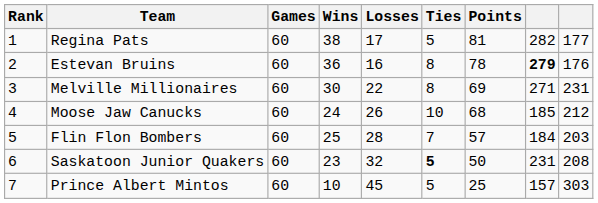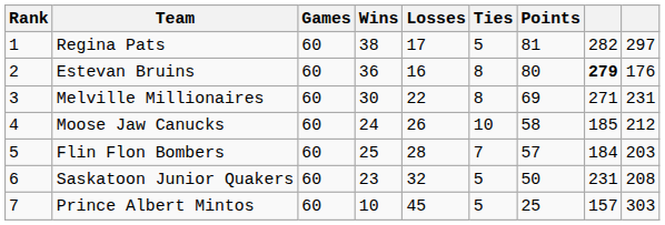 <table class="wikitable">
 <tr>
 <th>Rank</th>
 <th>Team</th>
 <th>Games</th>
 <th>Wins</th>
 <th>Losses</th>
 <th>Ties</th>
 <th>Points</th>
 <th></th>
 <th></th>
 </tr>
 <tr>
 <td>1</td>
 <td>Regina Pats</td>
 <td>60</td>
 <td>38</td>
 <td>17</td>
 <td>5</td>
 <td>81</td>
 <td>282</td>
-<td>177</td>
+<td>297</td>
 </tr>
 <tr>
 <td>2</td>
 <td>Estevan Bruins</td>
 <td>60</td>
 <td>36</td>
 <td>16</td>
 <td>8</td>
-<td>78</td>
+<td>80</td>
 <td><strong>279</strong></td>
 <td>176</td>
 </tr>
 <tr>
 <td>3</td>
 <td>Melville Millionaires</td>
 <td>60</td>
 <td>30</td>
 <td>22</td>
 <td>8</td>
 <td>69</td>
 <td>271</td>
 <td>231</td>
 </tr>
 <tr>
 <td>4</td>
 <td>Moose Jaw Canucks</td>
 <td>60</td>
 <td>24</td>
 <td>26</td>
 <td>10</td>
-<td>68</td>
+<td>58</td>
 <td>185</td>
 <td>212</td>
 </tr>
 <tr>
 <td>5</td>
 <td>Flin Flon Bombers</td>
 <td>60</td>
 <td>25</td>
 <td>28</td>
 <td>7</td>
 <td>57</td>
 <td>184</td>
 <td>203</td>
 </tr>
 <tr>
 <td>6</td>
 <td>Saskatoon Junior Quakers</td>
 <td>60</td>
 <td>23</td>
 <td>32</td>
-<td><strong>5</strong></td>
+<td>5</td>
 <td>50</td>
 <td>231</td>
 <td>208</td>
 </tr>
 <tr>
 <td>7</td>
 <td>Prince Albert Mintos</td>
 <td>60</td>
 <td>10</td>
 <td>45</td>
 <td>5</td>
 <td>25</td>
 <td>157</td>
 <td>303</td>
 </tr>
 </table>
